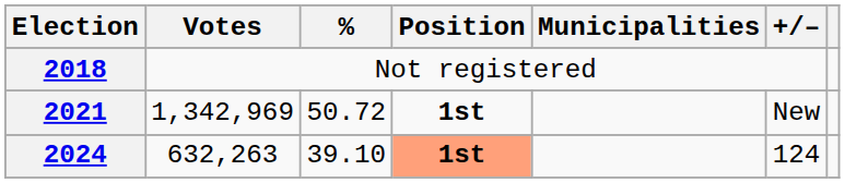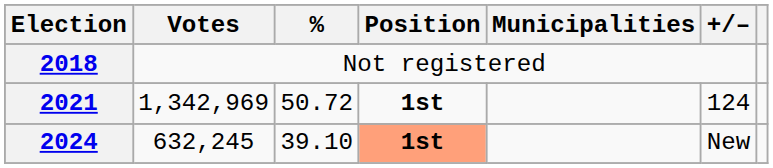 <table class="wikitable" style="text-align:center">
 <tr>
 <th>Election</th>
 <th scope="col">Votes</th>
 <th scope="col">%</th>
 <th>Position</th>
 <th scope="col">Municipalities</th>
 <th>+/–</th>
 <th></th>
 </tr>
 <tr>
 <th><a href='#'>2018</a></th>
 <td colspan="5">Not registered</td>
 <td></td>
 </tr>
 <tr>
 <th><a href='#'>2021</a></th>
 <td>1,342,969</td>
 <td>50.72</td>
 <td> <strong>1st</strong></td>
 <td></td>
-<td>New</td>
+<td> 124</td>
 <td></td>
 </tr>
 <tr>
 <th><a href='#'>2024</a></th>
-<td>632,263</td>
+<td>632,245</td>
 <td>39.10</td>
 <td style="background: lightsalmon;"> <strong>1st</strong></td>
 <td></td>
-<td> 124</td>
+<td>New</td>
 <td></td>
 </tr>
 </table>
